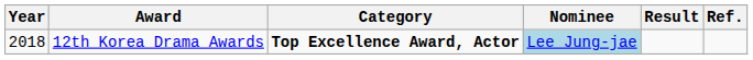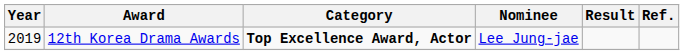 <table class="wikitable sortable plainrowheaders" style="text-align:center;">
 <tr>
 <th>Year</th>
 <th>Award</th>
 <th>Category</th>
 <th>Nominee</th>
 <th>Result</th>
 <th>Ref.</th>
 </tr>
 <tr>
-<td>2018</td>
+<td>2019</td>
 <td><a href='#'>12th Korea Drama Awards</a></td>
 <td><strong>Top Excellence Award, Actor</strong></td>
-<td style="background: lightblue;"><a href='#'>Lee Jung-jae</a></td>
+<td><a href='#'>Lee Jung-jae</a></td>
 <td></td>
 <td></td>
 </tr>
 <tr>
 </tr>
 </table>
